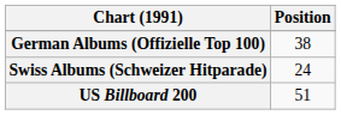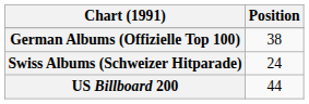 <table class="wikitable sortable plainrowheaders" style="text-align:center">
 <tr>
 <th scope="col">Chart (1991)</th>
 <th scope="col">Position</th>
 </tr>
 <tr>
 </tr>
 <tr>
 <th scope="row">German Albums (Offizielle Top 100)</th>
 <td>38</td>
 </tr>
 <tr>
 <th scope="row">Swiss Albums (Schweizer Hitparade)</th>
 <td>24</td>
 </tr>
 <tr>
 <th scope="row">US <em>Billboard</em> 200</th>
-<td>51</td>
+<td>44</td>
 </tr>
 </table>
